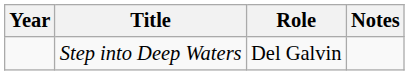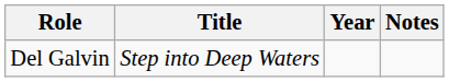 <table class=wikitable>
 <tr>
+<th>Role</th>
+<th>Title</th>
 <th>Year</th>
-<th>Title</th>
-<th>Role</th>
 <th>Notes</th>
 </tr>
 <tr>
+<td>Del Galvin</td>
+<td><em>Step into Deep Waters</em></td>
 <td></td>
-<td><em>Step into Deep Waters</em></td>
-<td>Del Galvin</td>
 <td></td>
 </tr>
 </table>
